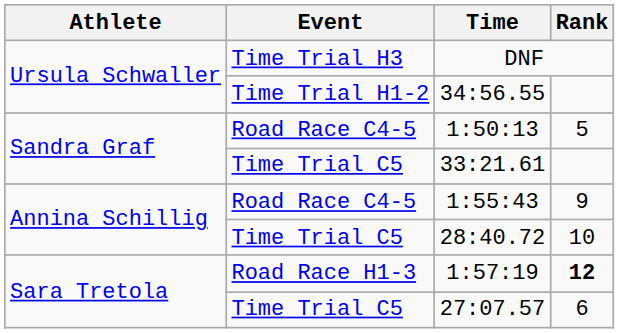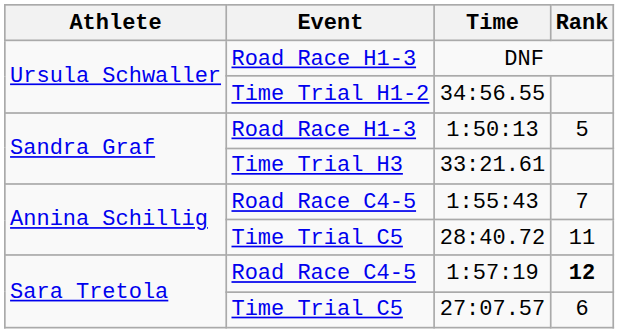 <table class=wikitable>
 <tr>
 <th>Athlete</th>
 <th>Event</th>
 <th>Time</th>
 <th>Rank</th>
 </tr>
 <tr align=center>
 <td align=left rowspan=2><a href='#'>Ursula Schwaller</a></td>
-<td align=left><a href='#'>Time Trial H3</a></td>
+<td align=left><a href='#'>Road Race H1-3</a></td>
 <td colspan=2>DNF</td>
 </tr>
 <tr align=center>
 <td align=left><a href='#'>Time Trial H1-2</a></td>
 <td>34:56.55</td>
 <td></td>
 </tr>
 <tr align=center>
 <td align=left rowspan=2><a href='#'>Sandra Graf</a></td>
-<td align=left><a href='#'>Road Race C4-5</a></td>
+<td align=left><a href='#'>Road Race H1-3</a></td>
 <td>1:50:13</td>
 <td>5</td>
 </tr>
 <tr align=center>
-<td align=left><a href='#'>Time Trial C5</a></td>
+<td align=left><a href='#'>Time Trial H3</a></td>
 <td>33:21.61</td>
 <td></td>
 </tr>
 <tr align=center>
 <td align=left rowspan=2><a href='#'>Annina Schillig</a></td>
 <td align=left><a href='#'>Road Race C4-5</a></td>
 <td>1:55:43</td>
-<td>9</td>
+<td>7</td>
 </tr>
 <tr align=center>
 <td align=left><a href='#'>Time Trial C5</a></td>
 <td>28:40.72</td>
-<td>10</td>
+<td>11</td>
 </tr>
 <tr align=center>
 <td align=left rowspan=2><a href='#'>Sara Tretola</a></td>
-<td align=left><a href='#'>Road Race H1-3</a></td>
+<td align=left><a href='#'>Road Race C4-5</a></td>
 <td>1:57:19</td>
 <td><strong>12</strong></td>
 </tr>
 <tr align=center>
 <td align=left><a href='#'>Time Trial C5</a></td>
 <td>27:07.57</td>
 <td>6</td>
 </tr>
 </table>
